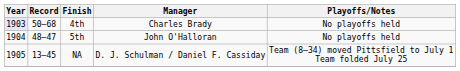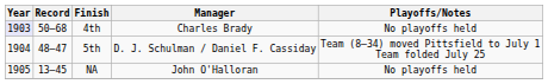 <table class="wikitable" style="text-align:center">
 <tr>
 <th>Year</th>
 <th>Record</th>
 <th>Finish</th>
 <th>Manager</th>
 <th>Playoffs/Notes</th>
 </tr>
 <tr>
 <td style="background: lavender;">1903</td>
 <td>50–68</td>
 <td>4th</td>
 <td>Charles Brady</td>
 <td>No playoffs held</td>
 </tr>
 <tr>
 <td>1904</td>
 <td>48–47</td>
 <td>5th</td>
-<td>John O'Halloran</td>
-<td>No playoffs held</td>
+<td>D. J. Schulman / Daniel F. Cassiday</td>
+<td>Team (8–34) moved Pittsfield to July 1<br> Team folded July 25</td>
 </tr>
 <tr>
 <td>1905</td>
 <td>13–45</td>
 <td>NA</td>
-<td>D. J. Schulman / Daniel F. Cassiday</td>
-<td>Team (8–34) moved Pittsfield to July 1<br> Team folded July 25</td>
+<td>John O'Halloran</td>
+<td>No playoffs held</td>
 </tr>
 <tr>
 </tr>
 </table>
